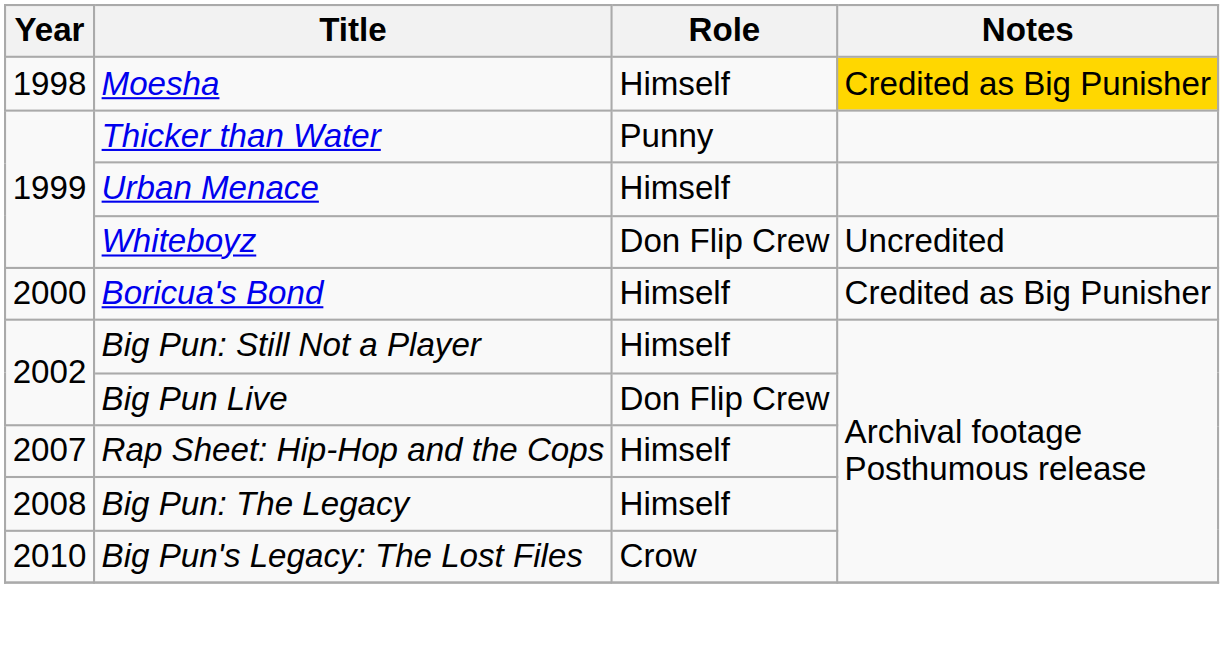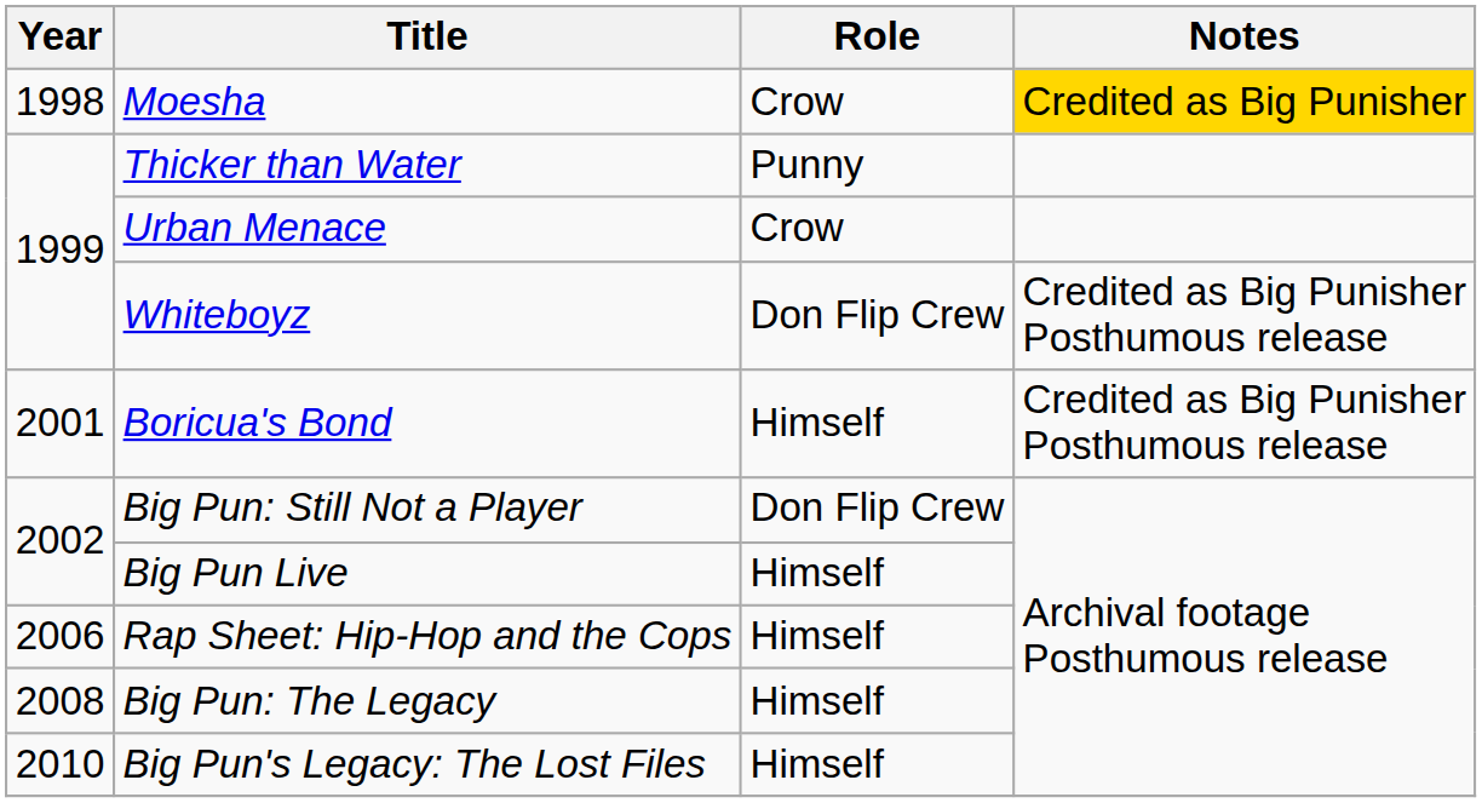 <table class="wikitable">
 <tr>
 <th>Year</th>
 <th>Title</th>
 <th>Role</th>
 <th>Notes</th>
 </tr>
 <tr>
 <td>1998</td>
 <td><em><a href='#'>Moesha</a></em></td>
-<td>Himself</td>
+<td>Crow</td>
 <td style="background: gold;">Credited as Big Punisher</td>
 </tr>
 <tr>
 <td rowspan=3>1999</td>
 <td><em><a href='#'>Thicker than Water</a></em></td>
 <td>Punny</td>
 <td></td>
 </tr>
 <tr>
 <td><em><a href='#'>Urban Menace</a></em></td>
-<td>Himself</td>
+<td>Crow</td>
 <td></td>
 </tr>
 <tr>
 <td><em><a href='#'>Whiteboyz</a></em></td>
 <td>Don Flip Crew</td>
-<td>Uncredited</td>
+<td>Credited as Big Punisher<br>Posthumous release</td>
 </tr>
 <tr>
-<td>2000</td>
+<td>2001</td>
 <td><em><a href='#'>Boricua's Bond</a></em></td>
 <td>Himself</td>
-<td>Credited as Big Punisher</td>
+<td>Credited as Big Punisher<br>Posthumous release</td>
 </tr>
 <tr>
 <td rowspan=2>2002</td>
 <td><em>Big Pun: Still Not a Player</em></td>
-<td>Himself</td>
+<td>Don Flip Crew</td>
 <td rowspan=5>Archival footage<br>Posthumous release</td>
 </tr>
 <tr>
 <td><em>Big Pun Live</em></td>
-<td>Don Flip Crew</td>
+<td>Himself</td>
 </tr>
 <tr>
-<td>2007</td>
+<td>2006</td>
 <td><em>Rap Sheet: Hip-Hop and the Cops</em></td>
 <td>Himself</td>
 </tr>
 <tr>
 <td>2008</td>
 <td><em>Big Pun: The Legacy</em></td>
 <td>Himself</td>
 </tr>
 <tr>
 <td>2010</td>
 <td><em>Big Pun's Legacy: The Lost Files</em></td>
-<td>Crow</td>
+<td>Himself</td>
 </tr>
 <tr>
 </tr>
 </table>
